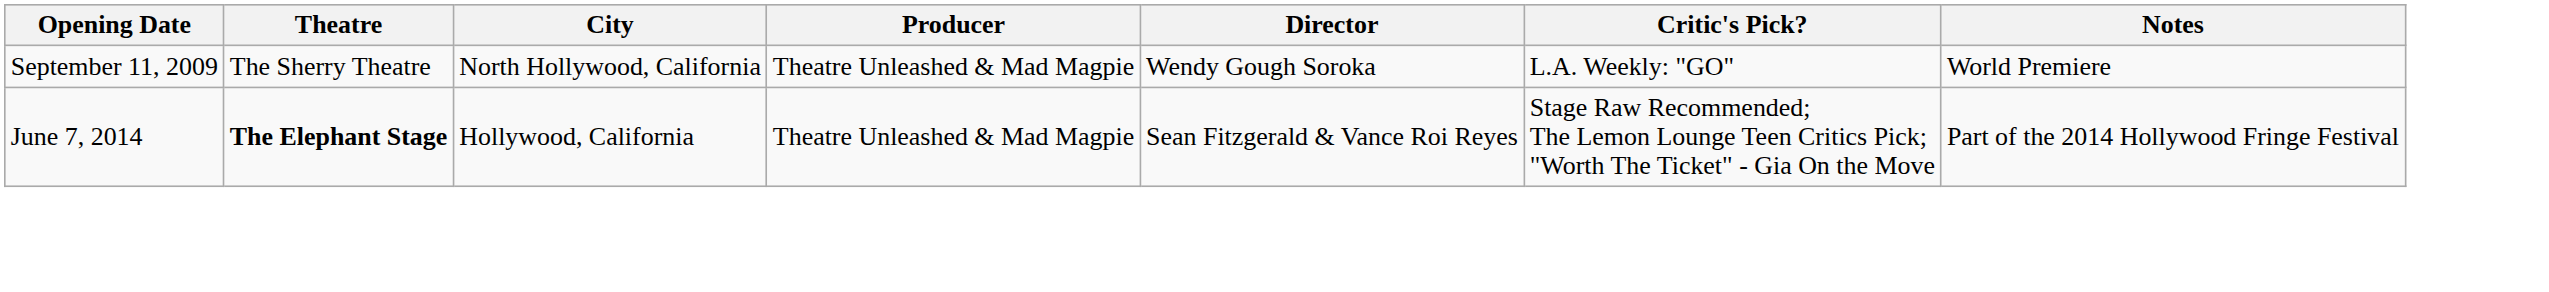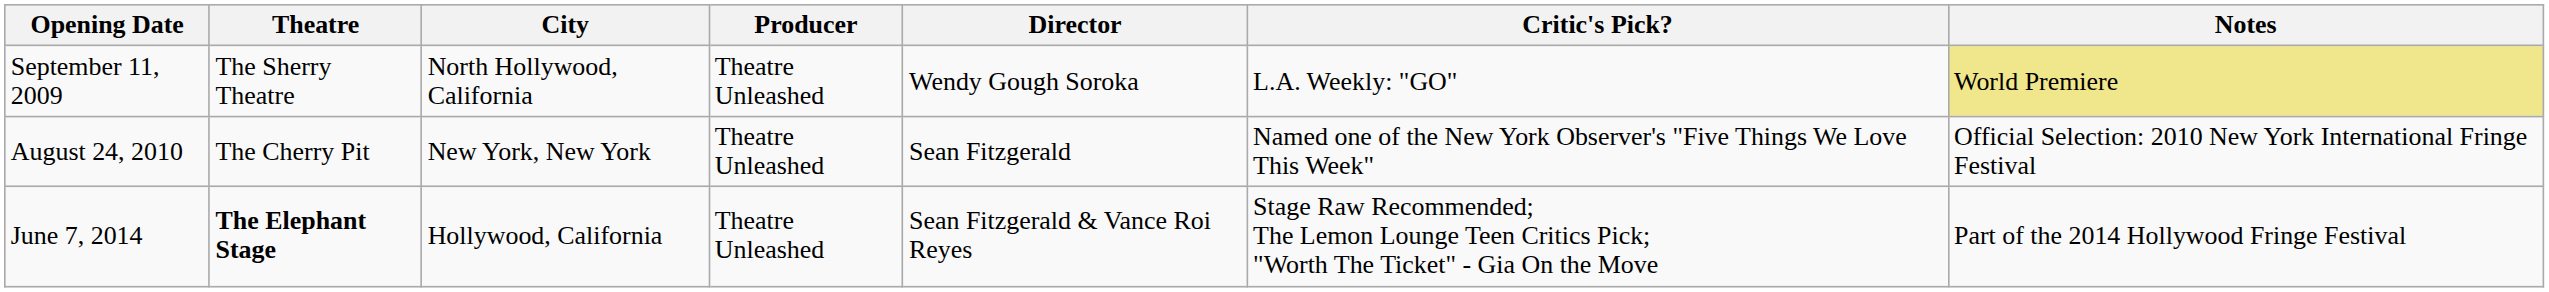 <table class="wikitable">
 <tr>
 <th>Opening Date</th>
 <th>Theatre</th>
 <th>City</th>
 <th>Producer</th>
 <th>Director</th>
 <th>Critic's Pick?</th>
 <th>Notes</th>
 </tr>
 <tr>
 <td>September 11, 2009</td>
 <td>The Sherry Theatre</td>
 <td>North Hollywood, California</td>
-<td>Theatre Unleashed & Mad Magpie</td>
+<td>Theatre Unleashed</td>
 <td>Wendy Gough Soroka</td>
 <td>L.A. Weekly: "GO"</td>
-<td>World Premiere</td>
+<td style="background: khaki;">World Premiere</td>
+</tr>
+<tr>
+<td>August 24, 2010</td>
+<td>The Cherry Pit</td>
+<td>New York, New York</td>
+<td>Theatre Unleashed</td>
+<td>Sean Fitzgerald</td>
+<td>Named one of the New York Observer's "Five Things We Love This Week"</td>
+<td>Official Selection: 2010 New York International Fringe Festival</td>
 </tr>
 <tr>
 <td>June 7, 2014</td>
 <td><strong>The Elephant Stage</strong></td>
 <td>Hollywood, California</td>
-<td>Theatre Unleashed & Mad Magpie</td>
+<td>Theatre Unleashed</td>
 <td>Sean Fitzgerald & Vance Roi Reyes</td>
 <td>Stage Raw Recommended;<br>The Lemon Lounge Teen Critics Pick;<br>"Worth The Ticket" - Gia On the Move</td>
 <td>Part of the 2014 Hollywood Fringe Festival</td>
 </tr>
 </table>
